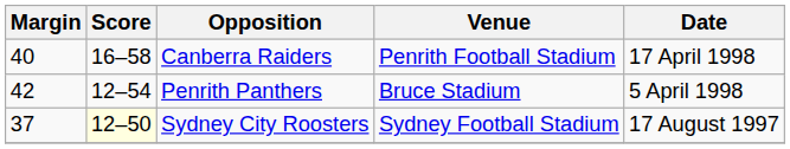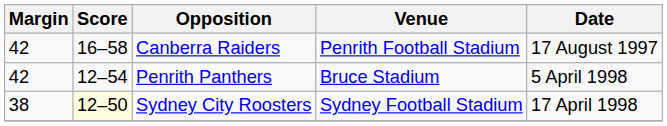 <table class="wikitable" style="text-align:left;">
 <tr>
 <th>Margin</th>
 <th>Score</th>
 <th>Opposition</th>
 <th>Venue</th>
 <th>Date</th>
 </tr>
 <tr>
-<td>40</td>
+<td>42</td>
 <td>16–58</td>
 <td> <a href='#'>Canberra Raiders</a></td>
 <td><a href='#'>Penrith Football Stadium</a></td>
-<td>17 April 1998</td>
+<td>17 August 1997</td>
 </tr>
 <tr>
 <td>42</td>
 <td>12–54</td>
 <td> <a href='#'>Penrith Panthers</a></td>
 <td><a href='#'>Bruce Stadium</a></td>
 <td>5 April 1998</td>
 </tr>
 <tr>
-<td>37</td>
+<td>38</td>
 <td style="background: lightyellow;">12–50</td>
 <td> <a href='#'>Sydney City Roosters</a></td>
 <td><a href='#'>Sydney Football Stadium</a></td>
-<td>17 August 1997</td>
+<td>17 April 1998</td>
 </tr>
 <tr>
 </tr>
 </table>
